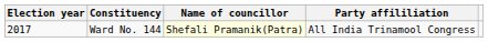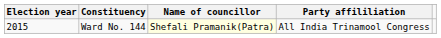 <table class="wikitable"ìÍĦĤĠčw>
 <tr>
 <th>Election year</th>
 <th>Constituency</th>
 <th>Name of councillor</th>
 <th>Party affililiation</th>
 </tr>
 <tr>
-<td>2017</td>
+<td>2015</td>
 <td>Ward No. 144</td>
 <td style="background: lightyellow;">Shefali Pramanik(Patra)</td>
 <td>All India Trinamool Congress</td>
 <td></td>
 </tr>
 </table>
